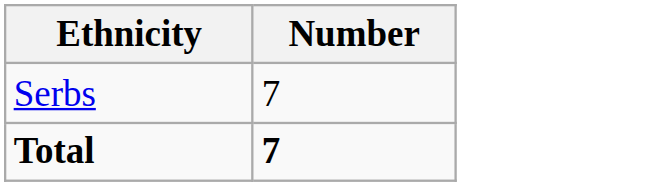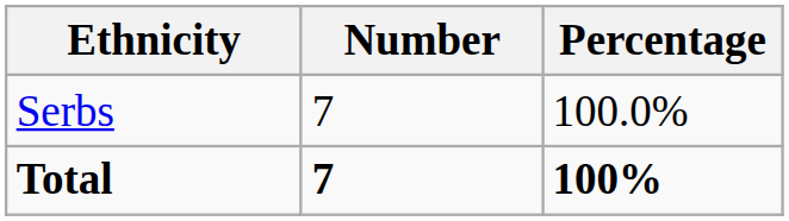 <table class="wikitable">
 <tr>
 <th width="100px">Ethnicity</th>
 <th width="80px">Number</th>
+<th width="80px">Percentage</th>
 </tr>
 <tr>
 <td><a href='#'>Serbs</a></td>
 <td>7</td>
+<td>100.0%</td>
 </tr>
 <tr>
 <td><strong>Total</strong></td>
 <td><strong>7</strong></td>
+<td><strong>100%</strong></td>
 </tr>
 </table>
